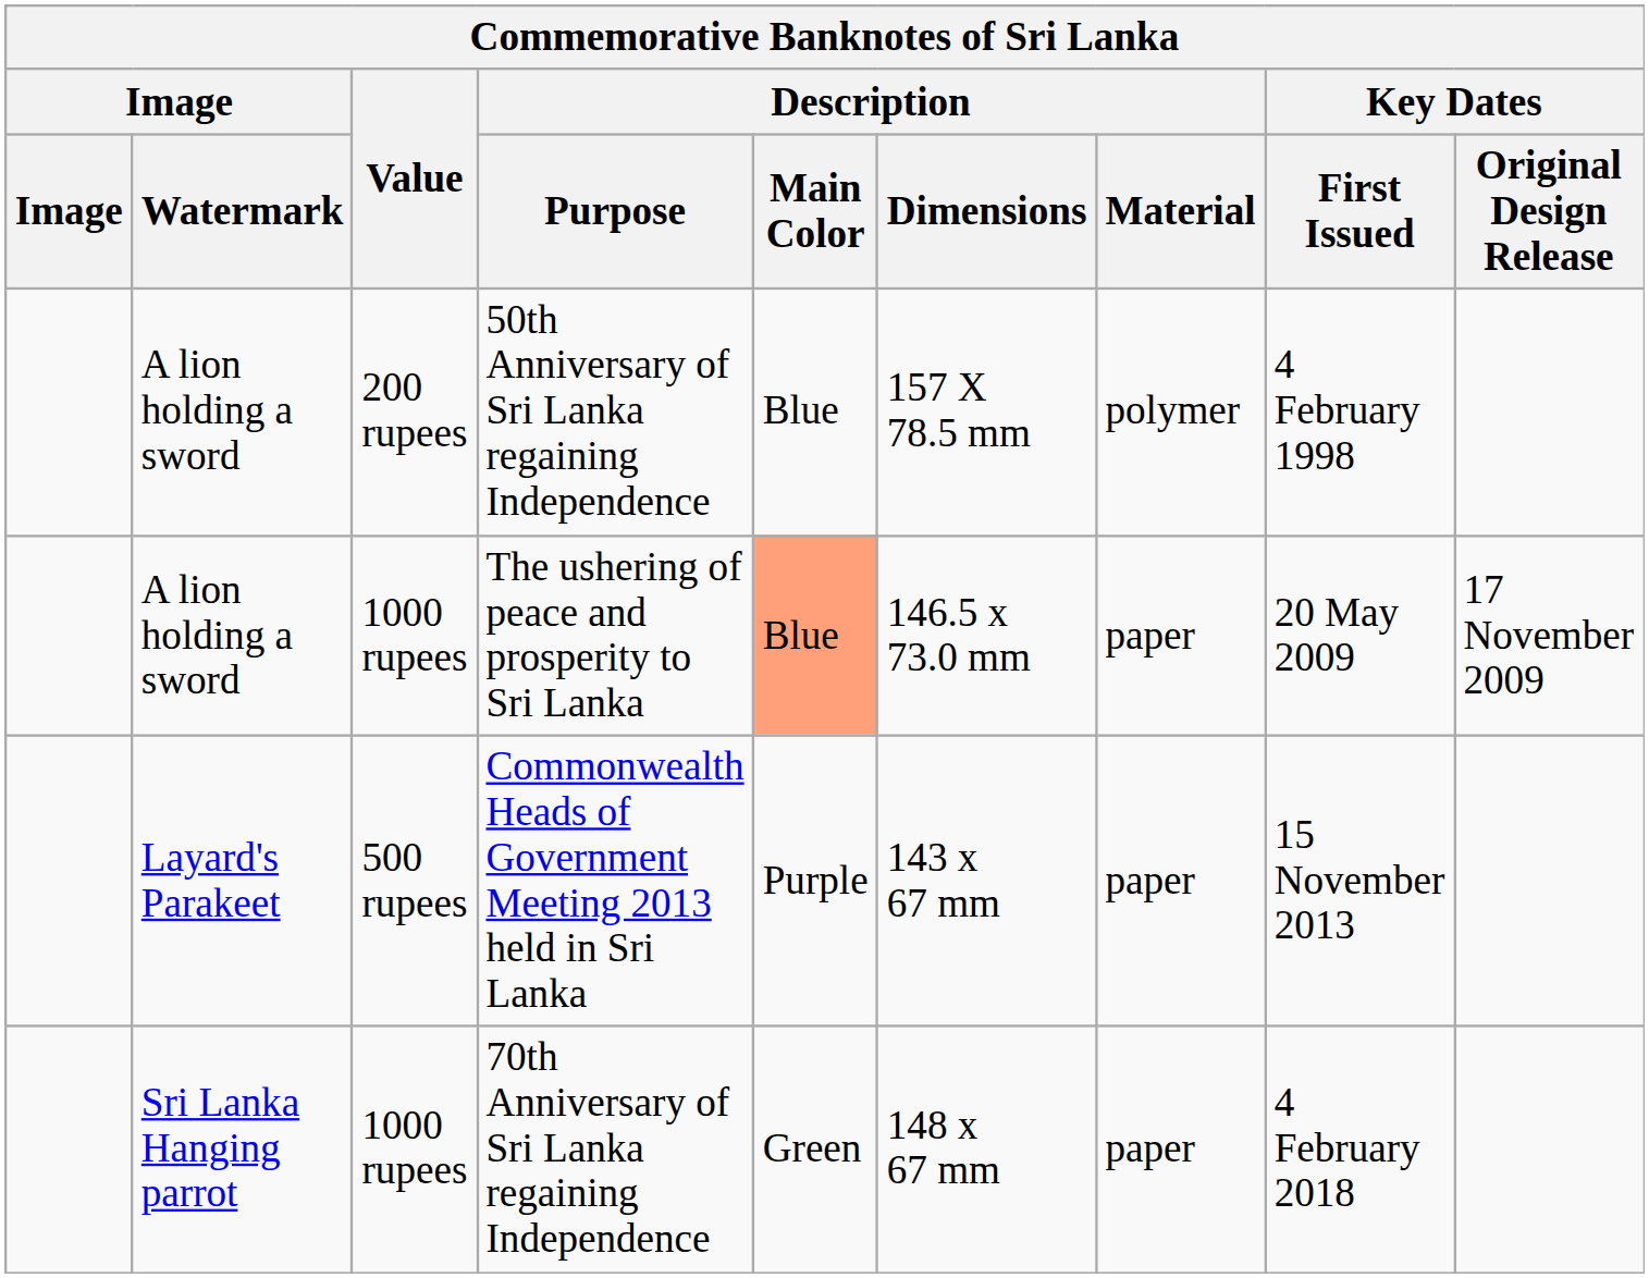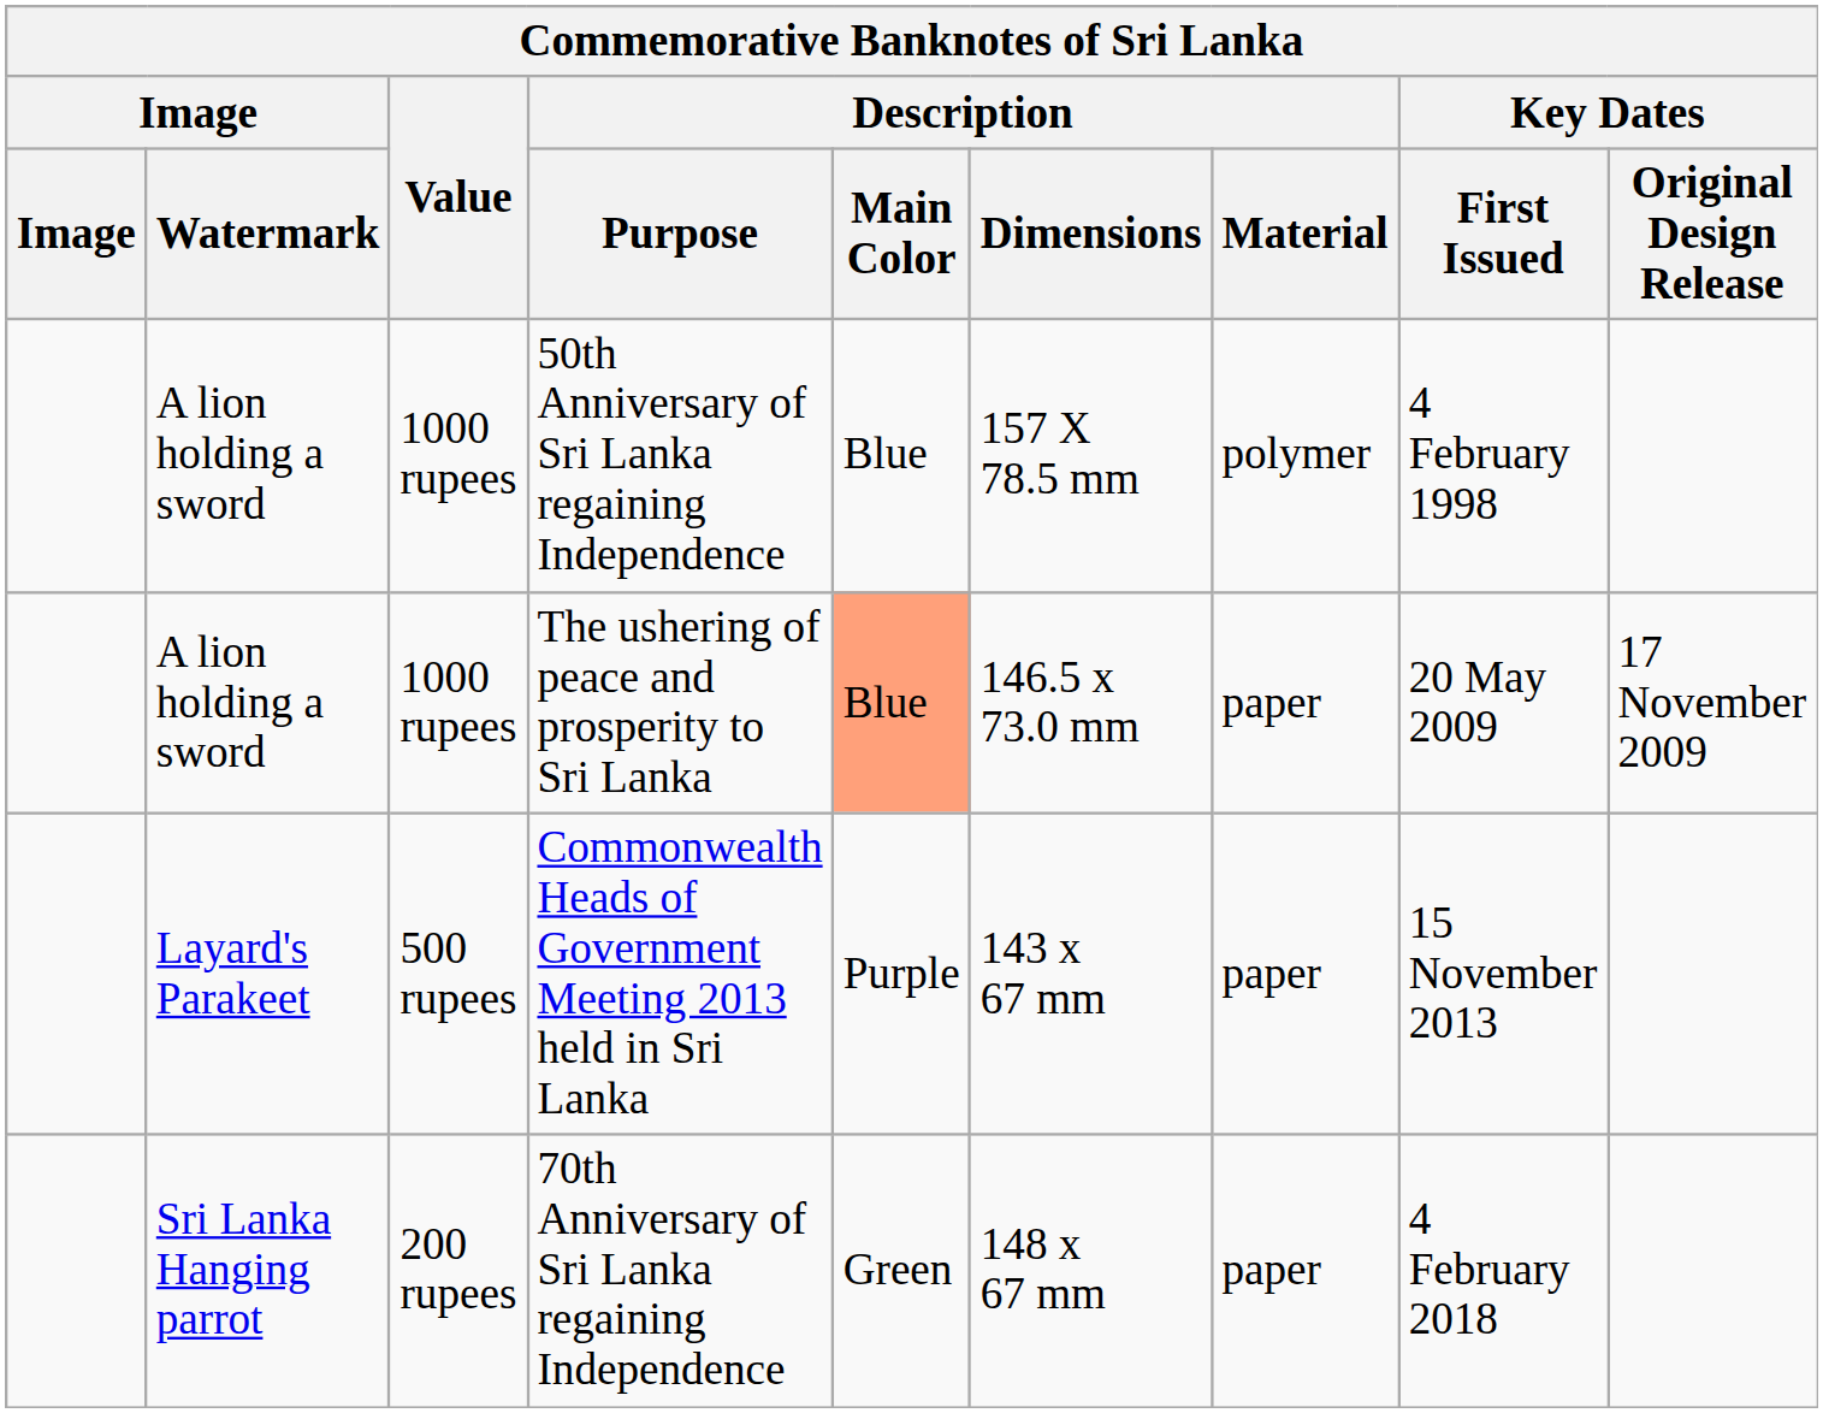 <table class="wikitable" style="font-size: 100%">
 <tr>
 <th colspan="9">Commemorative Banknotes of Sri Lanka</th>
 </tr>
 <tr>
 <th colspan="2" align="center">Image</th>
 <th rowspan="2" align="center">Value</th>
 <th colspan="4" align="center">Description</th>
 <th colspan="2">Key Dates</th>
 </tr>
 <tr>
 <th>Image</th>
 <th>Watermark</th>
 <th>Purpose</th>
 <th>Main Color</th>
 <th>Dimensions</th>
 <th>Material</th>
 <th>First Issued</th>
 <th>Original Design Release</th>
 </tr>
 <tr>
 <td></td>
 <td>A lion holding a sword</td>
-<td>200 rupees</td>
+<td>1000 rupees</td>
 <td>50th Anniversary of Sri Lanka regaining Independence</td>
 <td>Blue</td>
 <td>157 X 78.5 mm</td>
 <td>polymer</td>
 <td>4 February 1998</td>
 <td></td>
 </tr>
 <tr>
 <td></td>
 <td>A lion holding a sword</td>
 <td>1000 rupees</td>
 <td>The ushering of peace and prosperity to Sri Lanka</td>
 <td style="background: lightsalmon;">Blue</td>
 <td>146.5 x 73.0 mm</td>
 <td>paper</td>
 <td>20 May 2009</td>
 <td>17 November 2009</td>
 </tr>
 <tr>
 <td></td>
 <td><a href='#'>Layard's Parakeet</a></td>
 <td>500 rupees</td>
 <td><a href='#'>Commonwealth Heads of Government Meeting 2013</a> held in Sri Lanka</td>
 <td>Purple</td>
 <td>143 x 67 mm</td>
 <td>paper</td>
 <td>15 November 2013</td>
 <td></td>
 </tr>
 <tr>
 <td></td>
 <td><a href='#'>Sri Lanka Hanging parrot</a></td>
-<td>1000 rupees</td>
+<td>200 rupees</td>
 <td>70th Anniversary of Sri Lanka regaining Independence</td>
 <td>Green</td>
 <td>148 x 67 mm</td>
 <td>paper</td>
 <td>4 February 2018</td>
 <td></td>
 </tr>
 <tr>
 </tr>
 </table>
